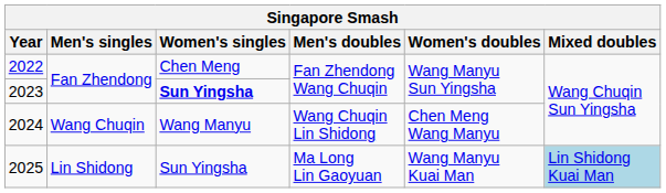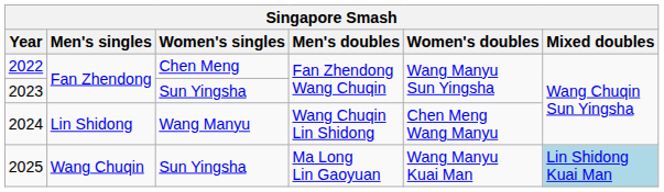 <table class="wikitable"style="font-size:95%">
 <tr>
 <th colspan="7">Singapore Smash</th>
 </tr>
 <tr>
 <th>Year</th>
 <th>Men's singles</th>
 <th>Women's singles</th>
 <th>Men's doubles</th>
 <th>Women's doubles</th>
 <th>Mixed doubles</th>
 </tr>
 <tr>
 <td><a href='#'>2022</a></td>
 <td rowspan="2"> <a href='#'>Fan Zhendong</a></td>
 <td> <a href='#'>Chen Meng</a></td>
 <td rowspan="2"> <a href='#'>Fan Zhendong</a><br> <a href='#'>Wang Chuqin</a></td>
 <td rowspan="2"> <a href='#'>Wang Manyu</a><br> <a href='#'>Sun Yingsha</a></td>
 <td rowspan="3"> <a href='#'>Wang Chuqin</a><br> <a href='#'>Sun Yingsha</a></td>
 </tr>
 <tr>
 <td>2023</td>
-<td><strong> <a href='#'>Sun Yingsha</a></strong></td>
+<td> <a href='#'>Sun Yingsha</a></td>
 </tr>
 <tr>
 <td>2024</td>
-<td> <a href='#'>Wang Chuqin</a></td>
+<td> <a href='#'>Lin Shidong</a></td>
 <td> <a href='#'>Wang Manyu</a></td>
 <td> <a href='#'>Wang Chuqin</a><br> <a href='#'>Lin Shidong</a></td>
 <td rowspan="1"> <a href='#'>Chen Meng</a><br> <a href='#'>Wang Manyu</a></td>
 </tr>
 <tr>
 <td>2025</td>
-<td> <a href='#'>Lin Shidong</a></td>
+<td> <a href='#'>Wang Chuqin</a></td>
 <td> <a href='#'>Sun Yingsha</a></td>
 <td> <a href='#'>Ma Long</a><br> <a href='#'>Lin Gaoyuan</a></td>
 <td> <a href='#'>Wang Manyu</a><br> <a href='#'>Kuai Man</a></td>
 <td style="background: lightblue;"> <a href='#'>Lin Shidong</a><br> <a href='#'>Kuai Man</a></td>
 </tr>
 </table>
